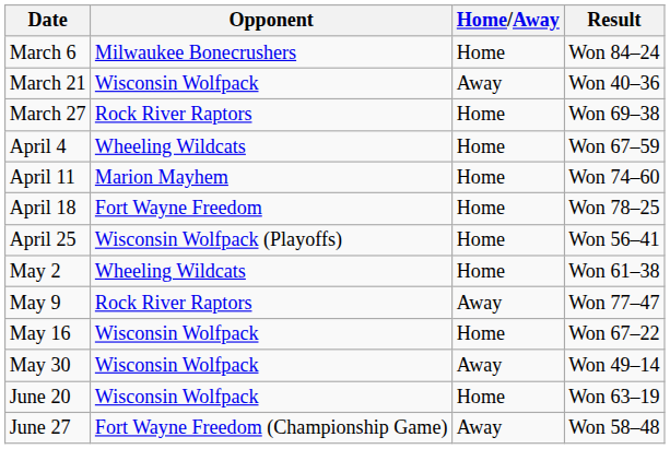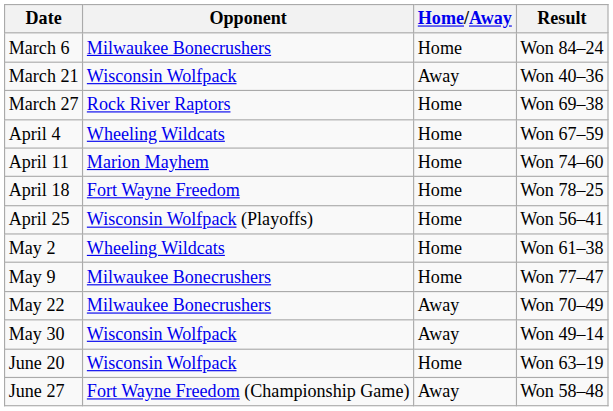 <table class="wikitable">
 <tr>
 <th>Date</th>
 <th>Opponent</th>
 <th><a href='#'>Home</a>/<a href='#'>Away</a></th>
 <th>Result</th>
 </tr>
 <tr>
 <td>March 6</td>
 <td><a href='#'>Milwaukee Bonecrushers</a></td>
 <td>Home</td>
 <td>Won 84–24</td>
 </tr>
 <tr>
 <td>March 21</td>
 <td><a href='#'>Wisconsin Wolfpack</a></td>
 <td>Away</td>
 <td>Won 40–36</td>
 </tr>
 <tr>
 <td>March 27</td>
 <td><a href='#'>Rock River Raptors</a></td>
 <td>Home</td>
 <td>Won 69–38</td>
 </tr>
 <tr>
 <td>April 4</td>
 <td><a href='#'>Wheeling Wildcats</a></td>
 <td>Home</td>
 <td>Won 67–59</td>
 </tr>
 <tr>
 <td>April 11</td>
 <td><a href='#'>Marion Mayhem</a></td>
 <td>Home</td>
 <td>Won 74–60</td>
 </tr>
 <tr>
 <td>April 18</td>
 <td><a href='#'>Fort Wayne Freedom</a></td>
 <td>Home</td>
 <td>Won 78–25</td>
 </tr>
 <tr>
 <td>April 25</td>
 <td><a href='#'>Wisconsin Wolfpack</a> (Playoffs)</td>
 <td>Home</td>
 <td>Won 56–41</td>
 </tr>
 <tr>
 <td>May 2</td>
 <td><a href='#'>Wheeling Wildcats</a></td>
 <td>Home</td>
 <td>Won 61–38</td>
 </tr>
 <tr>
 <td>May 9</td>
-<td><a href='#'>Rock River Raptors</a></td>
-<td>Away</td>
+<td><a href='#'>Milwaukee Bonecrushers</a></td>
+<td>Home</td>
 <td>Won 77–47</td>
 </tr>
 <tr>
-<td>May 16</td>
-<td><a href='#'>Wisconsin Wolfpack</a></td>
-<td>Home</td>
-<td>Won 67–22</td>
+<td>May 22</td>
+<td><a href='#'>Milwaukee Bonecrushers</a></td>
+<td>Away</td>
+<td>Won 70–49</td>
 </tr>
 <tr>
 <td>May 30</td>
 <td><a href='#'>Wisconsin Wolfpack</a></td>
 <td>Away</td>
 <td>Won 49–14</td>
 </tr>
 <tr>
 <td>June 20</td>
 <td><a href='#'>Wisconsin Wolfpack</a></td>
 <td>Home</td>
 <td>Won 63–19</td>
 </tr>
 <tr>
 <td>June 27</td>
 <td><a href='#'>Fort Wayne Freedom</a>   (Championship Game)</td>
 <td>Away</td>
 <td>Won 58–48</td>
 </tr>
 </table>
